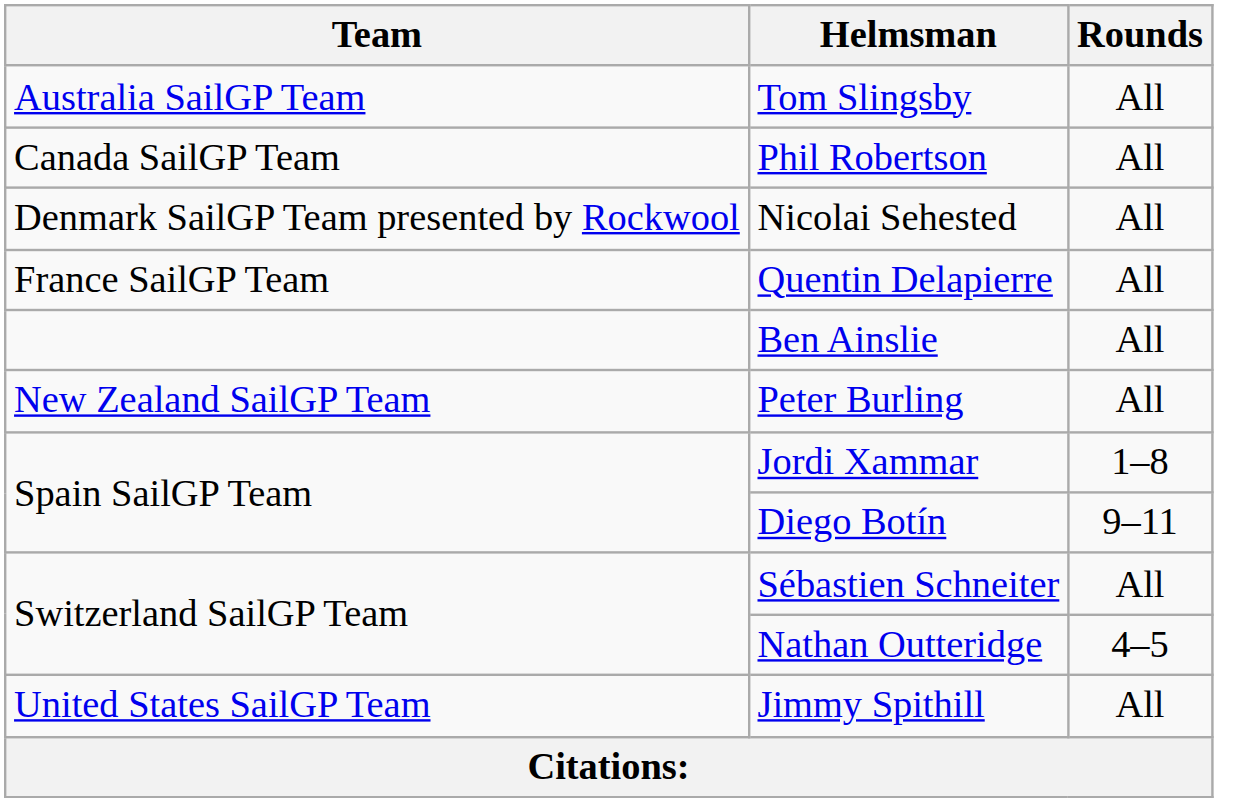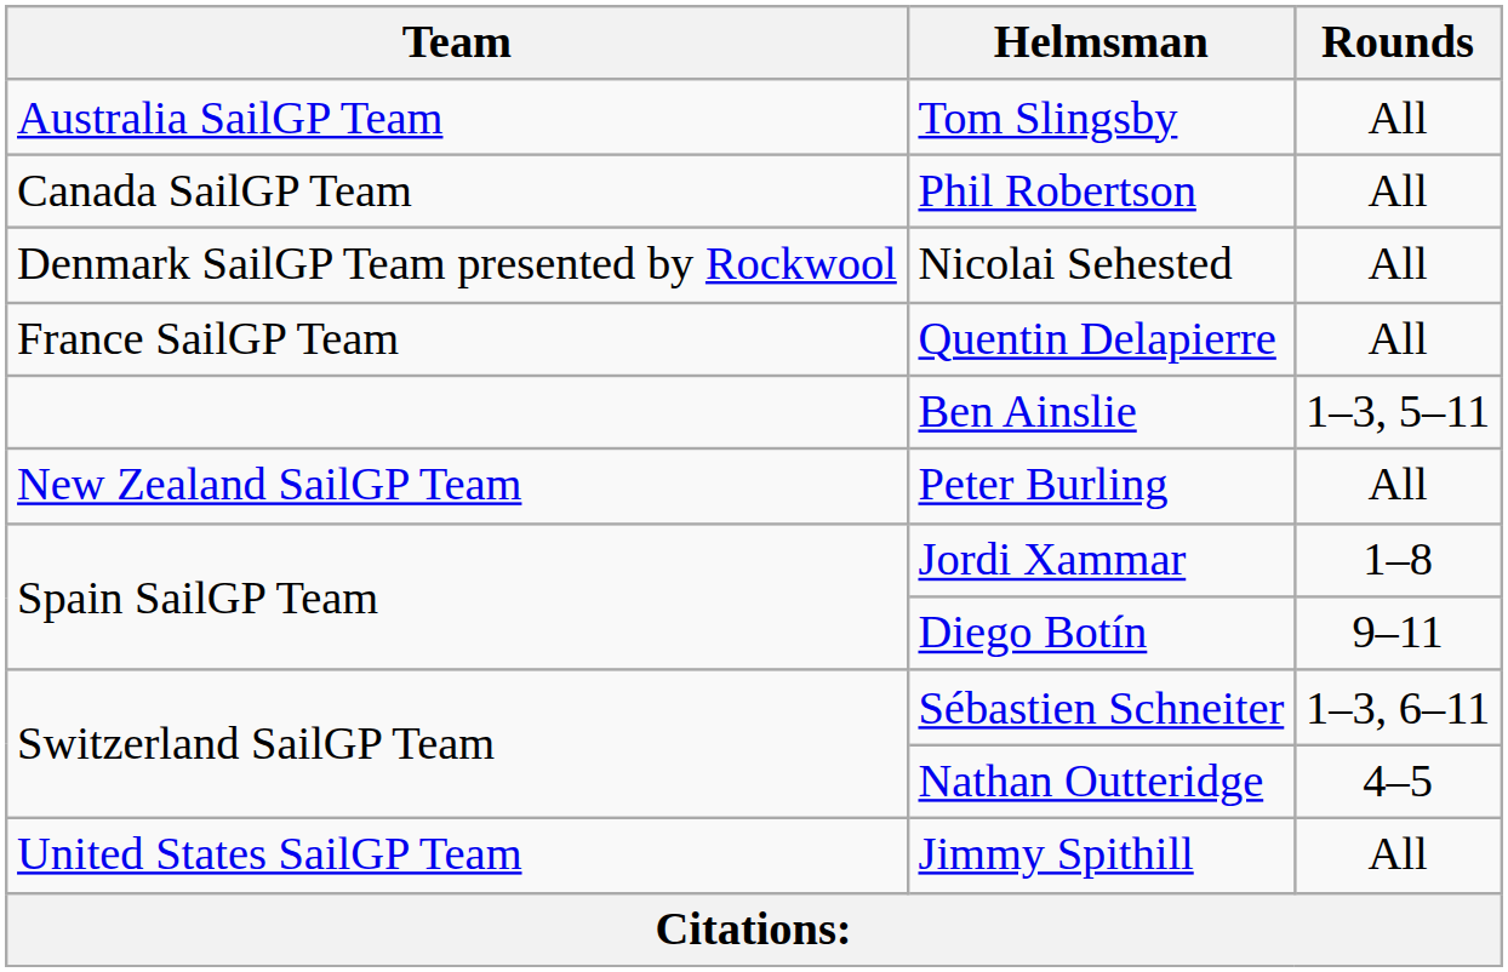 <table class="wikitable">
 <tr>
 <th>Team</th>
 <th>Helmsman</th>
 <th>Rounds</th>
 </tr>
 <tr>
 <td> <a href='#'>Australia SailGP Team</a></td>
 <td> <a href='#'>Tom Slingsby</a></td>
 <td align="center">All</td>
 </tr>
 <tr>
 <td> Canada SailGP Team</td>
 <td> <a href='#'>Phil Robertson</a></td>
 <td align="center">All</td>
 </tr>
 <tr>
 <td> Denmark SailGP Team presented by <a href='#'>Rockwool</a></td>
 <td> Nicolai Sehested</td>
 <td align="center">All</td>
 </tr>
 <tr>
 <td> France SailGP Team</td>
 <td> <a href='#'>Quentin Delapierre</a></td>
 <td align="center">All</td>
 </tr>
 <tr>
 <td></td>
 <td> <a href='#'>Ben Ainslie</a></td>
-<td align="center">All</td>
+<td align="center">1–3, 5–11</td>
 </tr>
 <tr>
 <td> <a href='#'>New Zealand SailGP Team</a></td>
 <td> <a href='#'>Peter Burling</a></td>
 <td align="center">All</td>
 </tr>
 <tr>
 <td rowspan="2"> Spain SailGP Team</td>
 <td> <a href='#'>Jordi Xammar</a></td>
 <td align="center">1–8</td>
 </tr>
 <tr>
 <td> <a href='#'>Diego Botín</a></td>
 <td align="center">9–11</td>
 </tr>
 <tr>
 <td rowspan="2"> Switzerland SailGP Team</td>
 <td> <a href='#'>Sébastien Schneiter</a></td>
-<td align="center">All</td>
+<td align="center">1–3, 6–11</td>
 </tr>
 <tr>
 <td> <a href='#'>Nathan Outteridge</a></td>
 <td align=center>4–5</td>
 </tr>
 <tr>
 <td> <a href='#'>United States SailGP Team</a></td>
 <td> <a href='#'>Jimmy Spithill</a></td>
 <td align="center">All</td>
 </tr>
 <tr>
 <th colspan="3">Citations:</th>
 </tr>
 </table>
